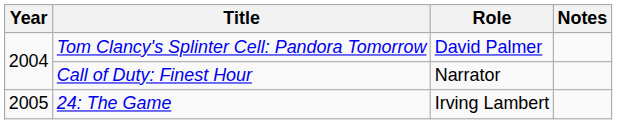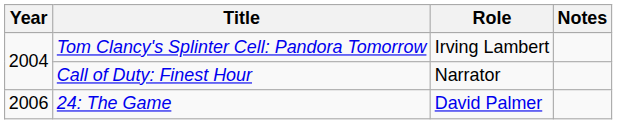 <table class="wikitable sortable">
 <tr>
 <th>Year</th>
 <th>Title</th>
 <th>Role</th>
 <th>Notes</th>
 </tr>
 <tr>
 <td rowspan="2">2004</td>
 <td><em><a href='#'>Tom Clancy's Splinter Cell: Pandora Tomorrow</a></em></td>
-<td><a href='#'>David Palmer</a></td>
+<td>Irving Lambert</td>
 <td></td>
 </tr>
 <tr>
 <td><em><a href='#'>Call of Duty: Finest Hour</a></em></td>
 <td>Narrator</td>
 <td></td>
 </tr>
 <tr>
-<td>2005</td>
+<td>2006</td>
 <td><em><a href='#'>24: The Game</a></em></td>
-<td>Irving Lambert</td>
+<td><a href='#'>David Palmer</a></td>
 <td></td>
 </tr>
 </table>
